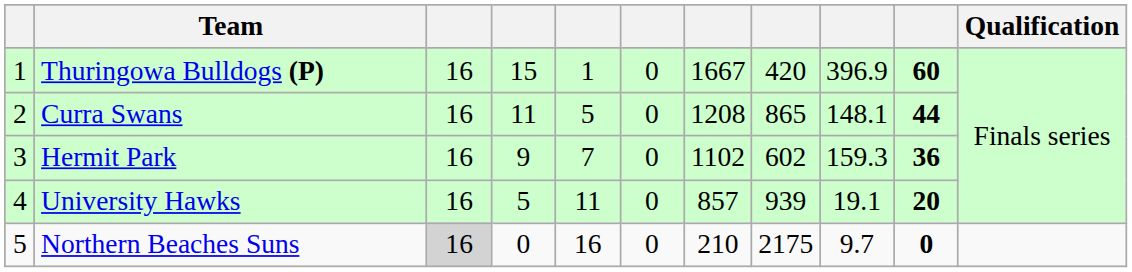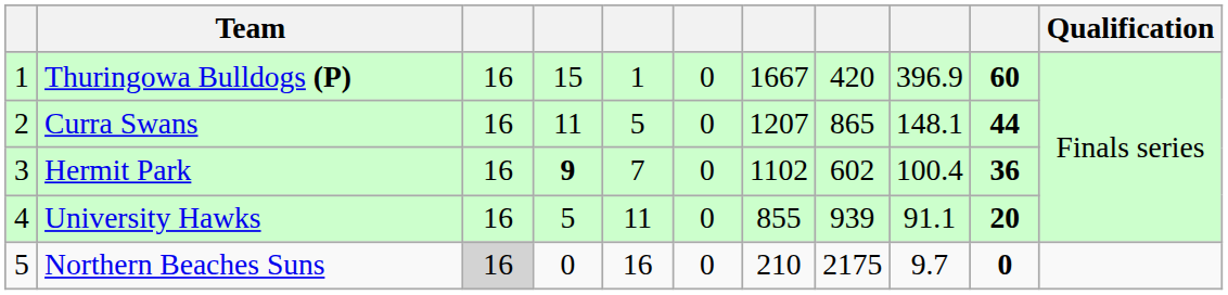 <table class="wikitable" style="text-align:center; margin-bottom:0">
 <tr>
 <th style="width:10px"></th>
 <th style="width:35%;">Team</th>
 <th style="width:30px;"></th>
 <th style="width:30px;"></th>
 <th style="width:30px;"></th>
 <th style="width:30px;"></th>
 <th style="width:30px;"></th>
 <th style="width:30px;"></th>
 <th style="width:30px;"></th>
 <th style="width:30px;"></th>
 <th>Qualification</th>
 </tr>
 <tr style="background:#ccffcc;">
 <td>1</td>
 <td style="text-align:left;"><a href='#'>Thuringowa Bulldogs</a> <strong>(P)</strong></td>
 <td>16</td>
 <td>15</td>
 <td>1</td>
 <td>0</td>
 <td>1667</td>
 <td>420</td>
 <td>396.9</td>
 <td><strong>60</strong></td>
 <td rowspan=4>Finals series</td>
 </tr>
 <tr style="background:#ccffcc;">
 <td>2</td>
 <td style="text-align:left;"><a href='#'>Curra Swans</a></td>
 <td>16</td>
 <td>11</td>
 <td>5</td>
 <td>0</td>
-<td>1208</td>
+<td>1207</td>
 <td>865</td>
 <td>148.1</td>
 <td><strong>44</strong></td>
 </tr>
 <tr style="background:#ccffcc;">
 <td>3</td>
 <td style="text-align:left;"><a href='#'>Hermit Park</a></td>
 <td>16</td>
-<td>9</td>
+<td><strong>9</strong></td>
 <td>7</td>
 <td>0</td>
 <td>1102</td>
 <td>602</td>
-<td>159.3</td>
+<td>100.4</td>
 <td><strong>36</strong></td>
 </tr>
 <tr style="background:#ccffcc;">
 <td>4</td>
 <td style="text-align:left;"><a href='#'>University Hawks</a></td>
 <td>16</td>
 <td>5</td>
 <td>11</td>
 <td>0</td>
-<td>857</td>
+<td>855</td>
 <td>939</td>
-<td>19.1</td>
+<td>91.1</td>
 <td><strong>20</strong></td>
 </tr>
 <tr>
 <td>5</td>
 <td style="text-align:left;"><a href='#'>Northern Beaches Suns</a></td>
 <td style="background: lightgrey;">16</td>
 <td>0</td>
 <td>16</td>
 <td>0</td>
 <td>210</td>
 <td>2175</td>
 <td>9.7</td>
 <td><strong>0</strong></td>
 </tr>
 </table>
